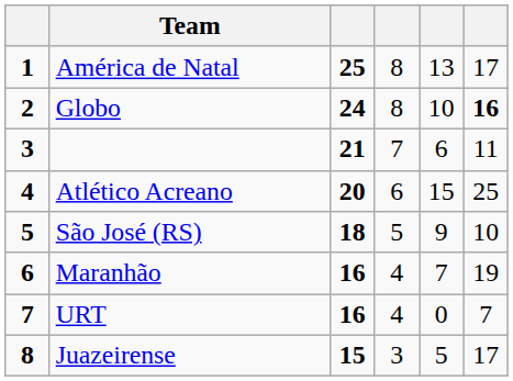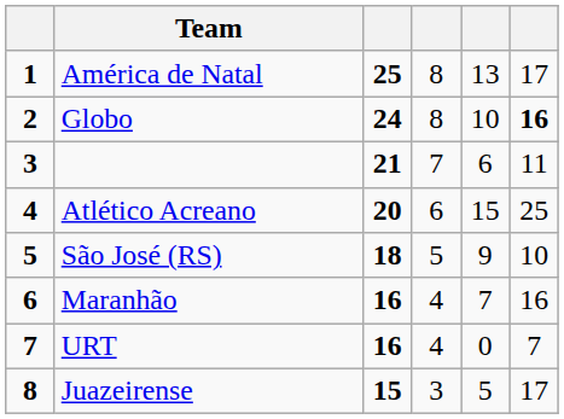 <table class="wikitable" style="text-align: center;">
 <tr>
 <th width=20></th>
 <th width=165>Team</th>
 <th width=20></th>
 <th width=20></th>
 <th width=20></th>
 <th width=20></th>
 </tr>
 <tr>
 <td><strong>1</strong></td>
 <td align=left> <a href='#'>América de Natal</a></td>
 <td><strong>25</strong></td>
 <td>8</td>
 <td>13</td>
 <td>17</td>
 </tr>
 <tr>
 <td><strong>2</strong></td>
 <td align=left> <a href='#'>Globo</a></td>
 <td><strong>24</strong></td>
 <td>8</td>
 <td>10</td>
 <td><strong>16</strong></td>
 </tr>
 <tr>
 <td><strong>3</strong></td>
 <td align=left></td>
 <td><strong>21</strong></td>
 <td>7</td>
 <td>6</td>
 <td>11</td>
 </tr>
 <tr>
 <td><strong>4</strong></td>
 <td align=left> <a href='#'>Atlético Acreano</a></td>
 <td><strong>20</strong></td>
 <td>6</td>
 <td>15</td>
 <td>25</td>
 </tr>
 <tr>
 <td><strong>5</strong></td>
 <td align=left> <a href='#'>São José (RS)</a></td>
 <td><strong>18</strong></td>
 <td>5</td>
 <td>9</td>
 <td>10</td>
 </tr>
 <tr>
 <td><strong>6</strong></td>
 <td align=left> <a href='#'>Maranhão</a></td>
 <td><strong>16</strong></td>
 <td>4</td>
 <td>7</td>
-<td>19</td>
+<td>16</td>
 </tr>
 <tr>
 <td><strong>7</strong></td>
 <td align=left> <a href='#'>URT</a></td>
 <td><strong>16</strong></td>
 <td>4</td>
 <td>0</td>
 <td>7</td>
 </tr>
 <tr>
 <td><strong>8</strong></td>
 <td align=left> <a href='#'>Juazeirense</a></td>
 <td><strong>15</strong></td>
 <td>3</td>
 <td>5</td>
 <td>17</td>
 </tr>
 </table>
